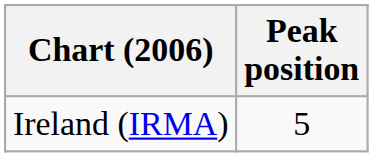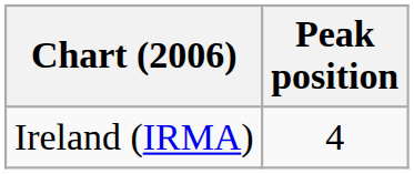 <table class="wikitable sortable">
 <tr>
 <th scope="col">Chart (2006)</th>
 <th scope="col">Peak<br>position</th>
 </tr>
 <tr>
 <td>Ireland (<a href='#'>IRMA</a>)</td>
-<td style="text-align:center;">5</td>
+<td style="text-align:center;">4</td>
 </tr>
 </table>
